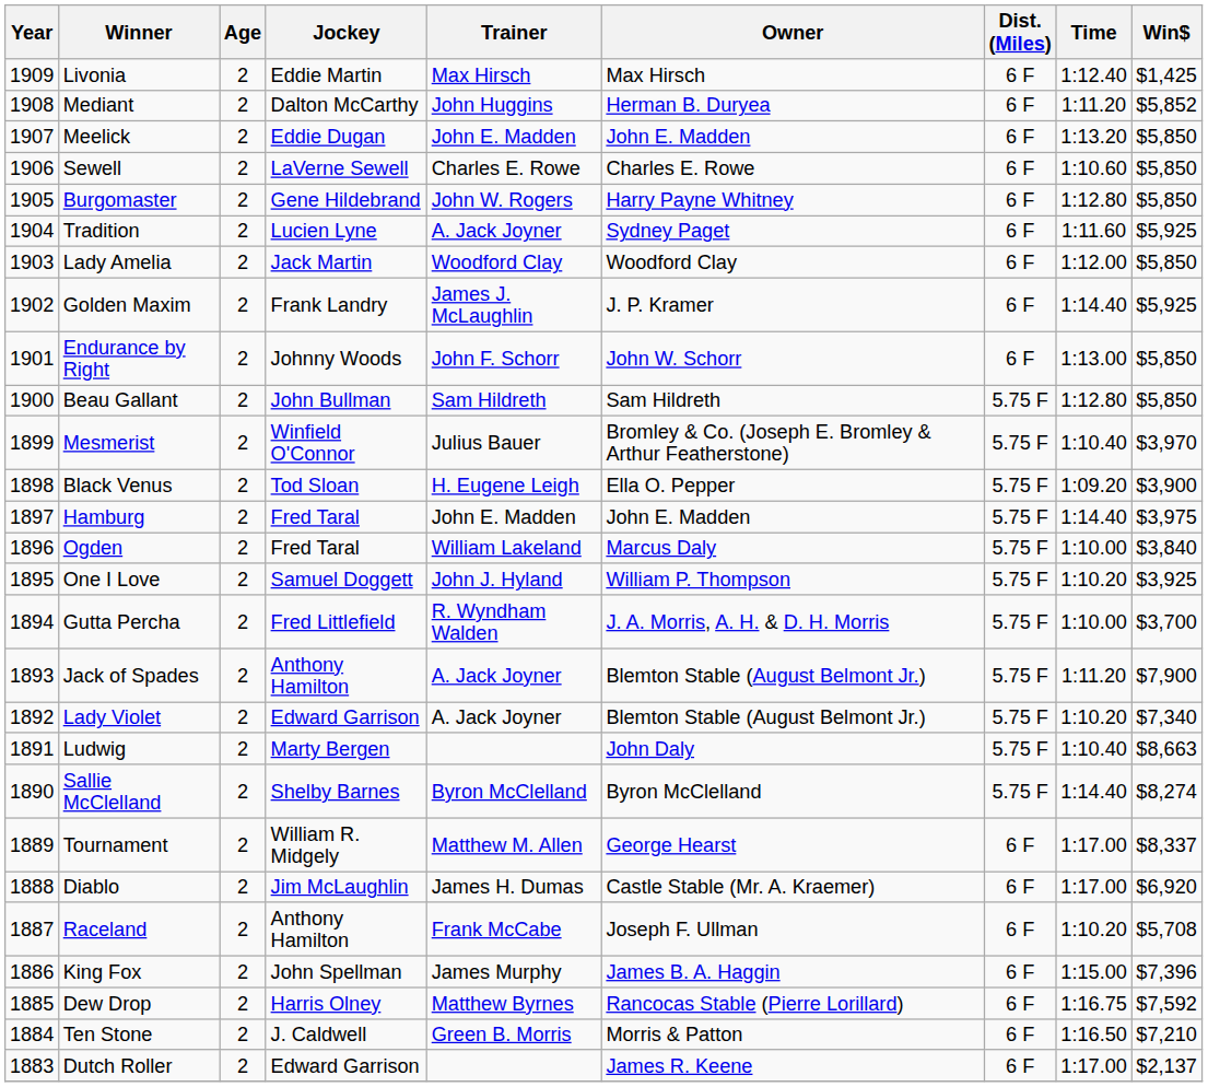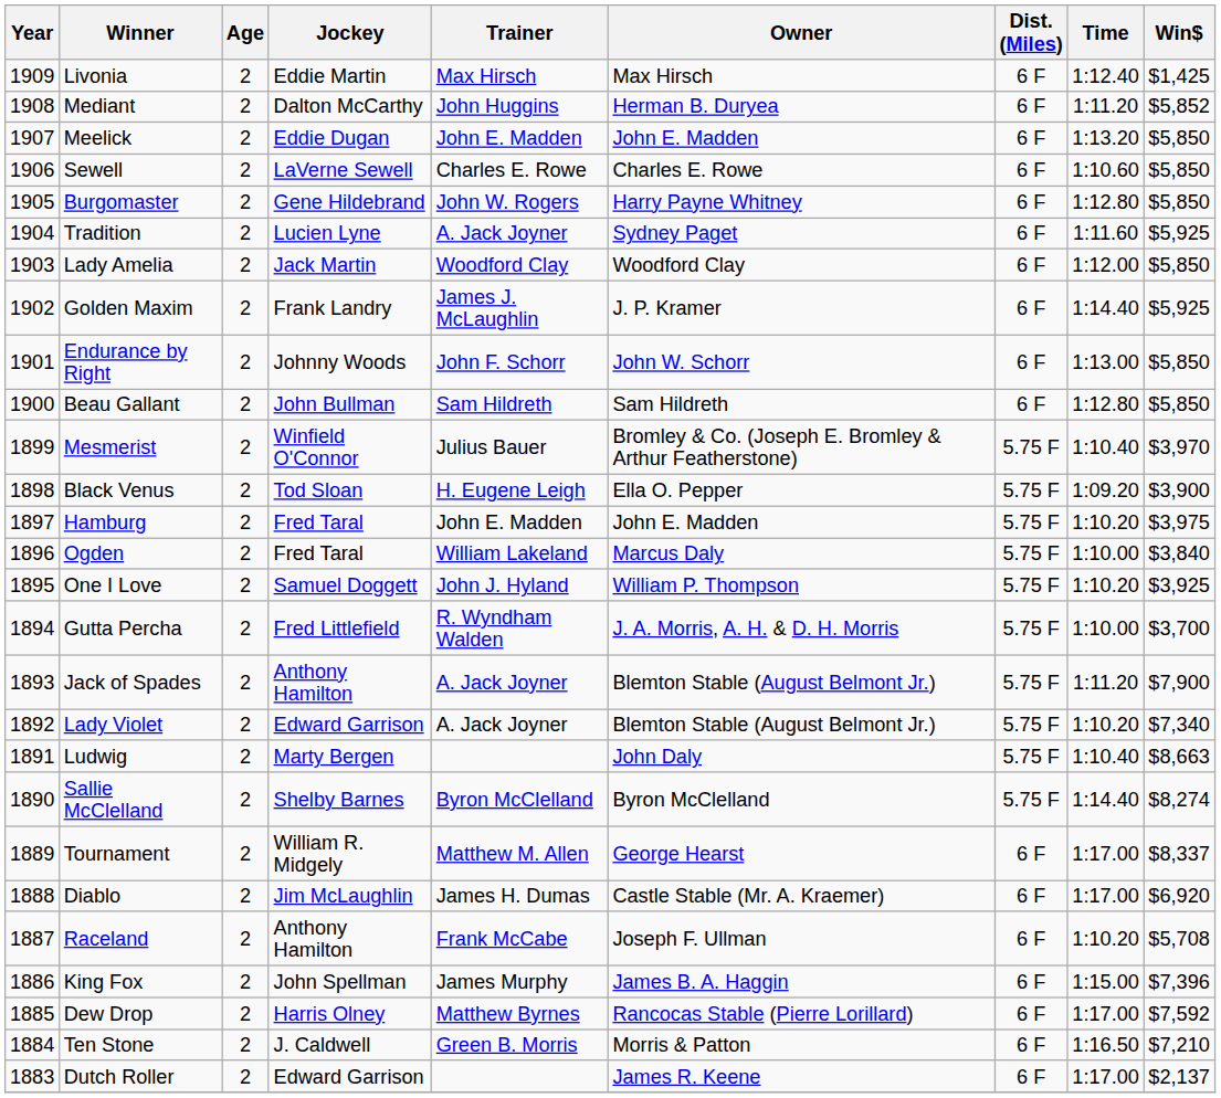 <table class="wikitable sortable" style="font-size:90%">
 <tr>
 <th style="width:30px">Year<br></th>
 <th style="width:110px">Winner<br></th>
 <th style="width:20px">Age<br></th>
 <th style="width:110px">Jockey<br></th>
 <th style="width:120px">Trainer<br></th>
 <th>Owner<br></th>
 <th style="width:25px">Dist.<br> <span>(<a href='#'>Miles</a>)</span></th>
 <th style="width:25px">Time<br></th>
 <th style="width:25px">Win$</th>
 </tr>
 <tr>
 <td align=center>1909</td>
 <td>Livonia</td>
 <td align=center>2</td>
 <td>Eddie Martin</td>
 <td><a href='#'>Max Hirsch</a></td>
 <td>Max Hirsch</td>
 <td align=center>6 F</td>
 <td align=center>1:12.40</td>
 <td align=center>$1,425</td>
 </tr>
 <tr>
 <td align=center>1908</td>
 <td>Mediant</td>
 <td align=center>2</td>
 <td>Dalton McCarthy</td>
 <td><a href='#'>John Huggins</a></td>
 <td><a href='#'>Herman B. Duryea</a></td>
 <td align=center>6 F</td>
 <td align=center>1:11.20</td>
 <td align=center>$5,852</td>
 </tr>
 <tr>
 <td align=center>1907</td>
 <td>Meelick</td>
 <td align=center>2</td>
 <td><a href='#'>Eddie Dugan</a></td>
 <td><a href='#'>John E. Madden</a></td>
 <td><a href='#'>John E. Madden</a></td>
 <td align=center>6 F</td>
 <td align=center>1:13.20</td>
 <td align=center>$5,850</td>
 </tr>
 <tr>
 <td align=center>1906</td>
 <td>Sewell</td>
 <td align=center>2</td>
 <td><a href='#'>LaVerne Sewell</a></td>
 <td>Charles E. Rowe</td>
 <td>Charles E. Rowe</td>
 <td align=center>6 F</td>
 <td align=center>1:10.60</td>
 <td align=center>$5,850</td>
 </tr>
 <tr>
 <td align=center>1905</td>
 <td><a href='#'>Burgomaster</a></td>
 <td align=center>2</td>
 <td><a href='#'>Gene Hildebrand</a></td>
 <td><a href='#'>John W. Rogers</a></td>
 <td><a href='#'>Harry Payne Whitney</a></td>
 <td align=center>6 F</td>
 <td align=center>1:12.80</td>
 <td align=center>$5,850</td>
 </tr>
 <tr>
 <td align=center>1904</td>
 <td>Tradition</td>
 <td align=center>2</td>
 <td><a href='#'>Lucien Lyne</a></td>
 <td><a href='#'>A. Jack Joyner</a></td>
 <td><a href='#'>Sydney Paget</a></td>
 <td align=center>6 F</td>
 <td align=center>1:11.60</td>
 <td align=center>$5,925</td>
 </tr>
 <tr>
 <td align=center>1903</td>
 <td>Lady Amelia</td>
 <td align=center>2</td>
 <td><a href='#'>Jack Martin</a></td>
 <td><a href='#'>Woodford Clay</a></td>
 <td>Woodford Clay</td>
 <td align=center>6 F</td>
 <td align=center>1:12.00</td>
 <td align=center>$5,850</td>
 </tr>
 <tr>
 <td align=center>1902</td>
 <td>Golden Maxim</td>
 <td align=center>2</td>
 <td>Frank Landry</td>
 <td><a href='#'>James J. McLaughlin</a></td>
 <td>J. P. Kramer</td>
 <td align=center>6 F</td>
 <td align=center>1:14.40</td>
 <td align=center>$5,925</td>
 </tr>
 <tr>
 <td align=center>1901</td>
 <td><a href='#'>Endurance by Right</a></td>
 <td align=center>2</td>
 <td>Johnny Woods</td>
 <td><a href='#'>John F. Schorr</a></td>
 <td><a href='#'>John W. Schorr</a></td>
 <td align=center>6 F</td>
 <td align=center>1:13.00</td>
 <td align=center>$5,850</td>
 </tr>
 <tr>
 <td align=center>1900</td>
 <td>Beau Gallant</td>
 <td align=center>2</td>
 <td><a href='#'>John Bullman</a></td>
 <td><a href='#'>Sam Hildreth</a></td>
 <td>Sam Hildreth</td>
-<td align=center>5.75 F</td>
+<td align=center>6 F</td>
 <td align=center>1:12.80</td>
 <td align=center>$5,850</td>
 </tr>
 <tr>
 <td align=center>1899</td>
 <td><a href='#'>Mesmerist</a></td>
 <td align=center>2</td>
 <td><a href='#'>Winfield O'Connor</a></td>
 <td>Julius Bauer</td>
 <td>Bromley & Co. (Joseph E. Bromley & Arthur Featherstone)</td>
 <td align=center>5.75 F</td>
 <td align=center>1:10.40</td>
 <td align=center>$3,970</td>
 </tr>
 <tr>
 <td align=center>1898</td>
 <td>Black Venus</td>
 <td align=center>2</td>
 <td><a href='#'>Tod Sloan</a></td>
 <td><a href='#'>H. Eugene Leigh</a></td>
 <td>Ella O. Pepper</td>
 <td align=center>5.75 F</td>
 <td align=center>1:09.20</td>
 <td align=center>$3,900</td>
 </tr>
 <tr>
 <td align=center>1897</td>
 <td><a href='#'>Hamburg</a></td>
 <td align=center>2</td>
 <td><a href='#'>Fred Taral</a></td>
 <td>John E. Madden</td>
 <td>John E. Madden</td>
 <td align=center>5.75 F</td>
-<td align=center>1:14.40</td>
+<td align=center>1:10.20</td>
 <td align=center>$3,975</td>
 </tr>
 <tr>
 <td align=center>1896</td>
 <td><a href='#'>Ogden</a></td>
 <td align=center>2</td>
 <td>Fred Taral</td>
 <td><a href='#'>William Lakeland</a></td>
 <td><a href='#'>Marcus Daly</a></td>
 <td align=center>5.75 F</td>
 <td align=center>1:10.00</td>
 <td align=center>$3,840</td>
 </tr>
 <tr>
 <td align=center>1895</td>
 <td>One I Love</td>
 <td align=center>2</td>
 <td><a href='#'>Samuel Doggett</a></td>
 <td><a href='#'>John J. Hyland</a></td>
 <td><a href='#'>William P. Thompson</a></td>
 <td align=center>5.75 F</td>
 <td align=center>1:10.20</td>
 <td align=center>$3,925</td>
 </tr>
 <tr>
 <td align=center>1894</td>
 <td>Gutta Percha</td>
 <td align=center>2</td>
 <td><a href='#'>Fred Littlefield</a></td>
 <td><a href='#'>R. Wyndham Walden</a></td>
 <td><a href='#'>J. A. Morris</a>, <a href='#'>A. H.</a> & <a href='#'>D. H. Morris</a></td>
 <td align=center>5.75 F</td>
 <td align=center>1:10.00</td>
 <td align=center>$3,700</td>
 </tr>
 <tr>
 <td align=center>1893</td>
 <td>Jack of Spades</td>
 <td align=center>2</td>
 <td><a href='#'>Anthony Hamilton</a></td>
 <td><a href='#'>A. Jack Joyner</a></td>
 <td>Blemton Stable (<a href='#'>August Belmont Jr.</a>)</td>
 <td align=center>5.75 F</td>
 <td align=center>1:11.20</td>
 <td align=center>$7,900</td>
 </tr>
 <tr>
 <td align=center>1892</td>
 <td><a href='#'>Lady Violet</a></td>
 <td align=center>2</td>
 <td><a href='#'>Edward Garrison</a></td>
 <td>A. Jack Joyner</td>
 <td>Blemton Stable (August Belmont Jr.)</td>
 <td align=center>5.75 F</td>
 <td align=center>1:10.20</td>
 <td align=center>$7,340</td>
 </tr>
 <tr>
 <td align=center>1891</td>
 <td>Ludwig</td>
 <td align=center>2</td>
 <td><a href='#'>Marty Bergen</a></td>
 <td></td>
 <td><a href='#'>John Daly</a></td>
 <td align=center>5.75 F</td>
 <td align=center>1:10.40</td>
 <td align=center>$8,663</td>
 </tr>
 <tr>
 <td align=center>1890</td>
 <td><a href='#'>Sallie McClelland</a></td>
 <td align=center>2</td>
 <td><a href='#'>Shelby Barnes</a></td>
 <td><a href='#'>Byron McClelland</a></td>
 <td>Byron McClelland</td>
 <td align=center>5.75 F</td>
 <td align=center>1:14.40</td>
 <td align=center>$8,274</td>
 </tr>
 <tr>
 <td align=center>1889</td>
 <td>Tournament</td>
 <td align=center>2</td>
 <td>William R. Midgely</td>
 <td><a href='#'>Matthew M. Allen</a></td>
 <td><a href='#'>George Hearst</a></td>
 <td align=center>6 F</td>
 <td align=center>1:17.00</td>
 <td align=center>$8,337</td>
 </tr>
 <tr>
 <td align=center>1888</td>
 <td>Diablo</td>
 <td align=center>2</td>
 <td><a href='#'>Jim McLaughlin</a></td>
 <td>James H. Dumas</td>
 <td>Castle Stable (Mr. A. Kraemer)</td>
 <td align=center>6 F</td>
 <td align=center>1:17.00</td>
 <td align=center>$6,920</td>
 </tr>
 <tr>
 <td align=center>1887</td>
 <td><a href='#'>Raceland</a></td>
 <td align=center>2</td>
 <td>Anthony Hamilton</td>
 <td><a href='#'>Frank McCabe</a></td>
 <td>Joseph F. Ullman</td>
 <td align=center>6 F</td>
 <td align=center>1:10.20</td>
 <td align=center>$5,708</td>
 </tr>
 <tr>
 <td align=center>1886</td>
 <td>King Fox</td>
 <td align=center>2</td>
 <td>John Spellman</td>
 <td>James Murphy</td>
 <td><a href='#'>James B. A. Haggin</a></td>
 <td align=center>6 F</td>
 <td align=center>1:15.00</td>
 <td align=center>$7,396</td>
 </tr>
 <tr>
 <td align=center>1885</td>
 <td>Dew Drop</td>
 <td align=center>2</td>
 <td><a href='#'>Harris Olney</a></td>
 <td><a href='#'>Matthew Byrnes</a></td>
 <td><a href='#'>Rancocas Stable</a> (<a href='#'>Pierre Lorillard</a>)</td>
 <td align=center>6 F</td>
-<td align=center>1:16.75</td>
+<td align=center>1:17.00</td>
 <td align=center>$7,592</td>
 </tr>
 <tr>
 <td align=center>1884</td>
 <td>Ten Stone</td>
 <td align=center>2</td>
 <td>J. Caldwell</td>
 <td><a href='#'>Green B. Morris</a></td>
 <td>Morris & Patton</td>
 <td align=center>6 F</td>
 <td align=center>1:16.50</td>
 <td align=center>$7,210</td>
 </tr>
 <tr>
 <td align=center>1883</td>
 <td>Dutch Roller</td>
 <td align=center>2</td>
 <td>Edward Garrison</td>
 <td></td>
 <td><a href='#'>James R. Keene</a></td>
 <td align=center>6 F</td>
 <td align=center>1:17.00</td>
 <td align=center>$2,137</td>
 </tr>
 <tr>
 </tr>
 </table>
